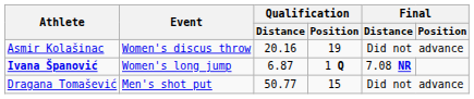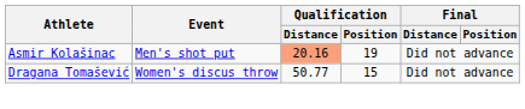 <table class=wikitable style="font-size:90%">
 <tr>
 <th rowspan="2">Athlete</th>
 <th rowspan="2">Event</th>
 <th colspan="2">Qualification</th>
 <th colspan="2">Final</th>
 </tr>
 <tr style="font-size:95%">
 <th>Distance</th>
 <th>Position</th>
 <th>Distance</th>
 <th>Position</th>
 </tr>
 <tr align=center>
 <td align=left><a href='#'>Asmir Kolašinac</a></td>
-<td align=left><a href='#'>Women's discus throw</a></td>
-<td>20.16</td>
+<td align=left><a href='#'>Men's shot put</a></td>
+<td style="background: lightsalmon;">20.16</td>
 <td>19</td>
 <td colspan=2>Did not advance</td>
 </tr>
 <tr align=center>
-<td align=left><strong><a href='#'>Ivana Španović</a></strong></td>
-<td align=left><a href='#'>Women's long jump</a></td>
-<td>6.87</td>
-<td>1 <strong>Q</strong></td>
-<td>7.08 <strong><a href='#'>NR</a></strong></td>
-<td></td>
-</tr>
-<tr align=center>
 <td align=left><a href='#'>Dragana Tomašević</a></td>
-<td align=left><a href='#'>Men's shot put</a></td>
+<td align=left><a href='#'>Women's discus throw</a></td>
 <td>50.77</td>
 <td>15</td>
 <td colspan=2>Did not advance</td>
 </tr>
 </table>
